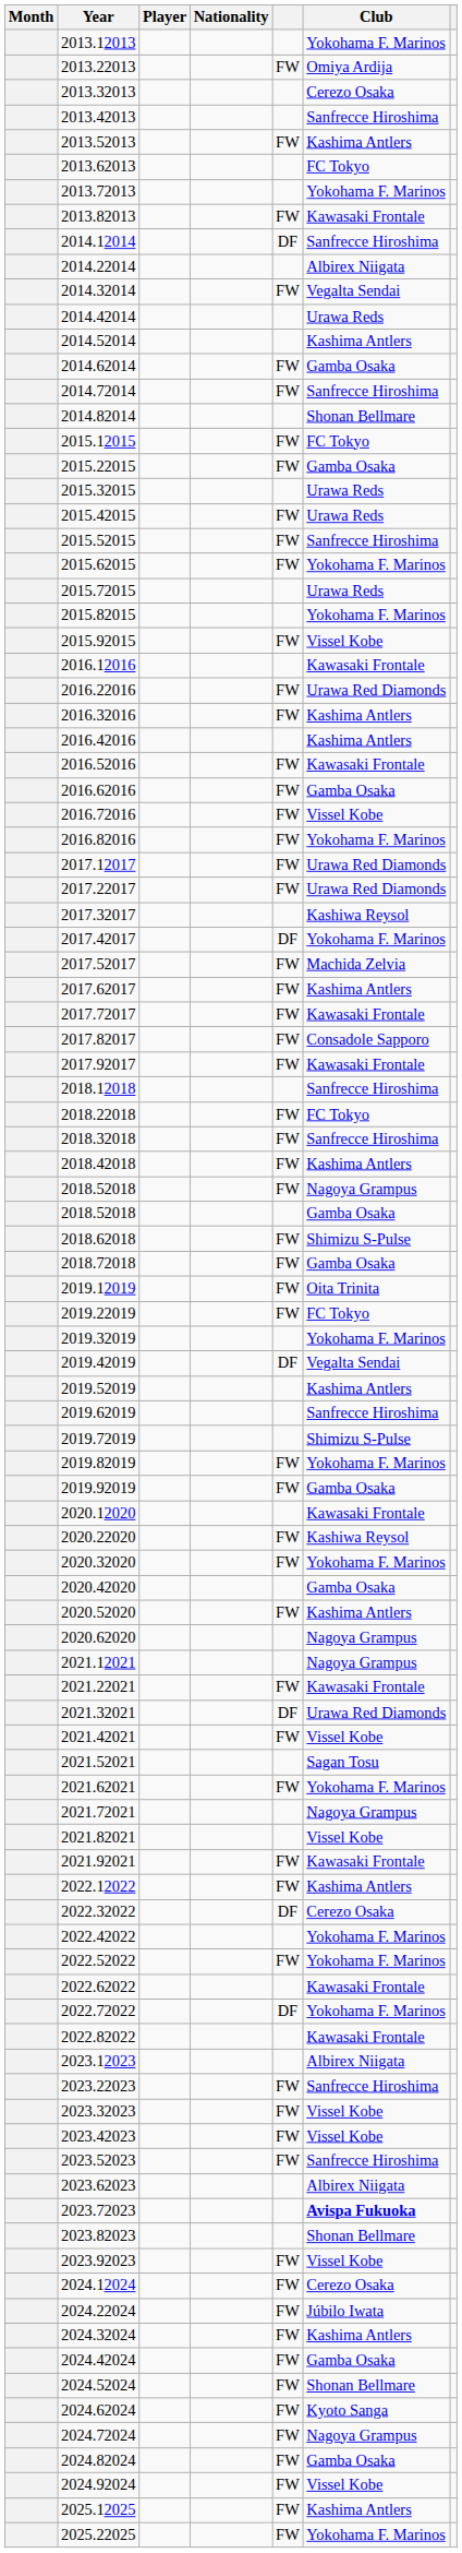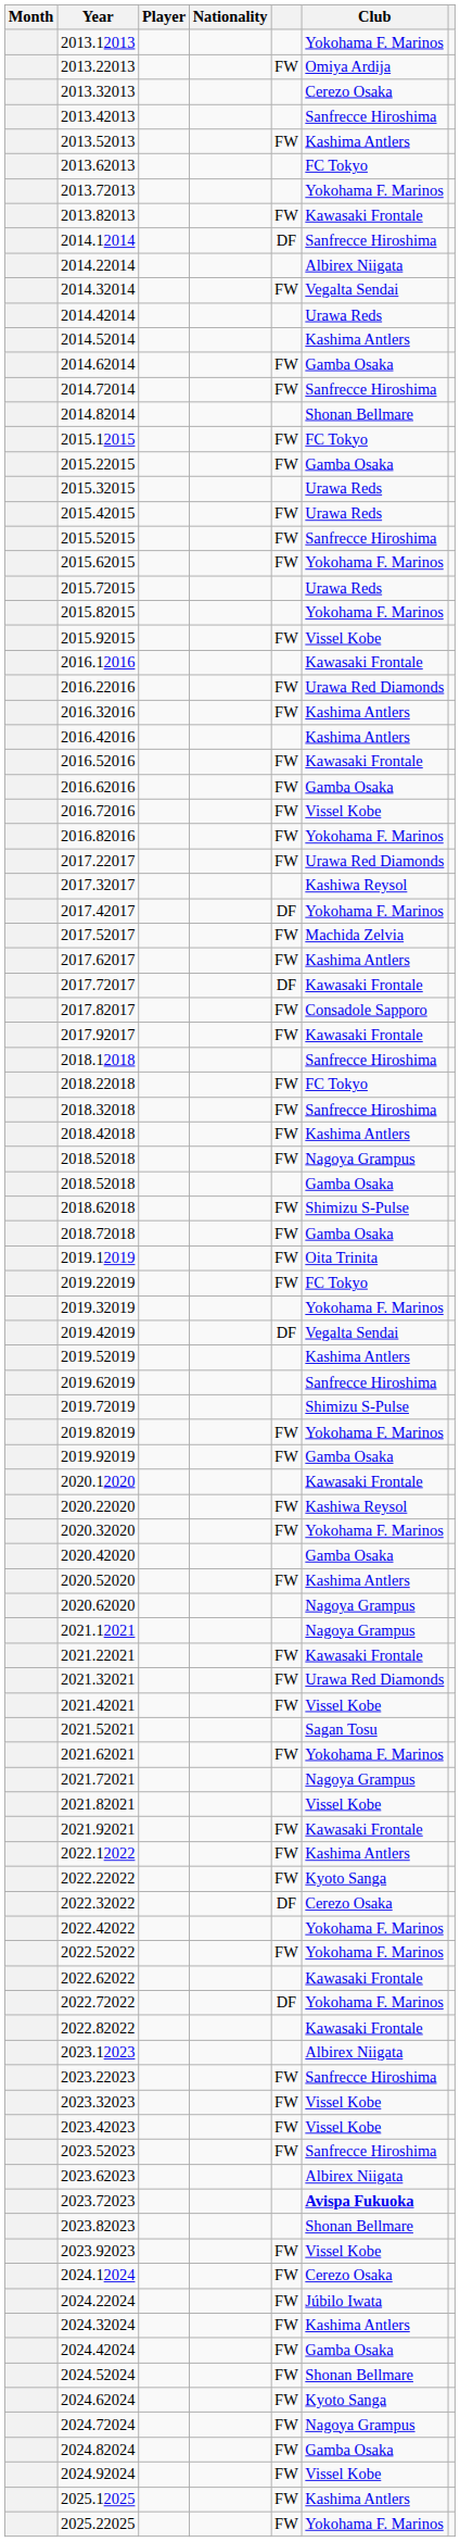 <table class="wikitable sortable plainrowheaders mw-collapsible">
 <tr>
 <th scope=col>Month</th>
 <th scope=col>Year</th>
 <th scope=col>Player</th>
 <th scope=col>Nationality</th>
 <th scope=col></th>
 <th scope=col>Club</th>
 <th scope=col class=unsortable></th>
 </tr>
 <tr>
 <th scope=row></th>
 <td align=center><span>2013.1</span><a href='#'>2013</a></td>
 <td></td>
 <td></td>
 <td align=center></td>
 <td><a href='#'>Yokohama F. Marinos</a></td>
 <td align=center></td>
 </tr>
 <tr>
 <th scope=row></th>
 <td align=center><span>2013.2</span>2013</td>
 <td></td>
 <td></td>
 <td align=center>FW</td>
 <td><a href='#'>Omiya Ardija</a></td>
 <td align=center></td>
 </tr>
 <tr>
 <th scope=row></th>
 <td align=center><span>2013.3</span>2013</td>
 <td></td>
 <td></td>
 <td align=center></td>
 <td><a href='#'>Cerezo Osaka</a></td>
 <td align=center></td>
 </tr>
 <tr>
 <th scope=row></th>
 <td align=center><span>2013.4</span>2013</td>
 <td></td>
 <td></td>
 <td align=center></td>
 <td><a href='#'>Sanfrecce Hiroshima</a></td>
 <td align=center></td>
 </tr>
 <tr>
 <th scope=row></th>
 <td align=center><span>2013.5</span>2013</td>
 <td></td>
 <td></td>
 <td align=center>FW</td>
 <td><a href='#'>Kashima Antlers</a></td>
 <td align=center></td>
 </tr>
 <tr>
 <th scope=row></th>
 <td align=center><span>2013.6</span>2013</td>
 <td></td>
 <td></td>
 <td align=center></td>
 <td><a href='#'>FC Tokyo</a></td>
 <td align=center></td>
 </tr>
 <tr>
 <th scope=row></th>
 <td align=center><span>2013.7</span>2013</td>
 <td></td>
 <td></td>
 <td align=center></td>
 <td><a href='#'>Yokohama F. Marinos</a></td>
 <td align=center></td>
 </tr>
 <tr>
 <th scope=row></th>
 <td align=center><span>2013.8</span>2013</td>
 <td></td>
 <td></td>
 <td align=center>FW</td>
 <td><a href='#'>Kawasaki Frontale</a></td>
 <td align=center></td>
 </tr>
 <tr>
 <th scope=row></th>
 <td align=center><span>2014.1</span><a href='#'>2014</a></td>
 <td></td>
 <td></td>
 <td align=center>DF</td>
 <td><a href='#'>Sanfrecce Hiroshima</a></td>
 <td align=center></td>
 </tr>
 <tr>
 <th scope=row></th>
 <td align=center><span>2014.2</span>2014</td>
 <td></td>
 <td></td>
 <td align=center></td>
 <td><a href='#'>Albirex Niigata</a></td>
 <td align=center></td>
 </tr>
 <tr>
 <th scope=row></th>
 <td align=center><span>2014.3</span>2014</td>
 <td></td>
 <td></td>
 <td align=center>FW</td>
 <td><a href='#'>Vegalta Sendai</a></td>
 <td align=center></td>
 </tr>
 <tr>
 <th scope=row></th>
 <td align=center><span>2014.4</span>2014</td>
 <td></td>
 <td></td>
 <td align=center></td>
 <td><a href='#'>Urawa Reds</a></td>
 <td align=center></td>
 </tr>
 <tr>
 <th scope=row></th>
 <td align=center><span>2014.5</span>2014</td>
 <td></td>
 <td></td>
 <td align=center></td>
 <td><a href='#'>Kashima Antlers</a></td>
 <td align=center></td>
 </tr>
 <tr>
 <th scope=row></th>
 <td align=center><span>2014.6</span>2014</td>
 <td></td>
 <td></td>
 <td align=center>FW</td>
 <td><a href='#'>Gamba Osaka</a></td>
 <td align=center></td>
 </tr>
 <tr>
 <th scope=row></th>
 <td align=center><span>2014.7</span>2014</td>
 <td></td>
 <td></td>
 <td align=center>FW</td>
 <td><a href='#'>Sanfrecce Hiroshima</a></td>
 <td align=center></td>
 </tr>
 <tr>
 <th scope=row></th>
 <td align=center><span>2014.8</span>2014</td>
 <td></td>
 <td></td>
 <td align=center></td>
 <td><a href='#'>Shonan Bellmare</a></td>
 <td align=center></td>
 </tr>
 <tr>
 <th scope=row></th>
 <td align=center><span>2015.1</span><a href='#'>2015</a></td>
 <td></td>
 <td></td>
 <td align=center>FW</td>
 <td><a href='#'>FC Tokyo</a></td>
 <td align=center></td>
 </tr>
 <tr>
 <th scope=row></th>
 <td align=center><span>2015.2</span>2015</td>
 <td></td>
 <td></td>
 <td align=center>FW</td>
 <td><a href='#'>Gamba Osaka</a></td>
 <td align=center></td>
 </tr>
 <tr>
 <th scope=row></th>
 <td align=center><span>2015.3</span>2015</td>
 <td></td>
 <td></td>
 <td align=center></td>
 <td><a href='#'>Urawa Reds</a></td>
 <td align=center></td>
 </tr>
 <tr>
 <th scope=row></th>
 <td align=center><span>2015.4</span>2015</td>
 <td></td>
 <td></td>
 <td align=center>FW</td>
 <td><a href='#'>Urawa Reds</a></td>
 <td align=center></td>
 </tr>
 <tr>
 <th scope=row></th>
 <td align=center><span>2015.5</span>2015</td>
 <td></td>
 <td></td>
 <td align=center>FW</td>
 <td><a href='#'>Sanfrecce Hiroshima</a></td>
 <td align=center></td>
 </tr>
 <tr>
 <th scope=row></th>
 <td align=center><span>2015.6</span>2015</td>
 <td></td>
 <td></td>
 <td align=center>FW</td>
 <td><a href='#'>Yokohama F. Marinos</a></td>
 <td align=center></td>
 </tr>
 <tr>
 <th scope=row></th>
 <td align=center><span>2015.7</span>2015</td>
 <td></td>
 <td></td>
 <td align=center></td>
 <td><a href='#'>Urawa Reds</a></td>
 <td align=center></td>
 </tr>
 <tr>
 <th scope=row></th>
 <td align=center><span>2015.8</span>2015</td>
 <td></td>
 <td></td>
 <td align=center></td>
 <td><a href='#'>Yokohama F. Marinos</a></td>
 <td align=center></td>
 </tr>
 <tr>
 <th scope=row></th>
 <td align=center><span>2015.9</span>2015</td>
 <td></td>
 <td></td>
 <td align=center>FW</td>
 <td><a href='#'>Vissel Kobe</a></td>
 <td align=center></td>
 </tr>
 <tr>
 <th scope=row></th>
 <td align=center><span>2016.1</span><a href='#'>2016</a></td>
 <td></td>
 <td></td>
 <td align=center></td>
 <td><a href='#'>Kawasaki Frontale</a></td>
 <td align=center></td>
 </tr>
 <tr>
 <th scope=row></th>
 <td align=center><span>2016.2</span>2016</td>
 <td></td>
 <td></td>
 <td align=center>FW</td>
 <td><a href='#'>Urawa Red Diamonds</a></td>
 <td align=center></td>
 </tr>
 <tr>
 <th scope=row></th>
 <td align=center><span>2016.3</span>2016</td>
 <td></td>
 <td></td>
 <td align=center>FW</td>
 <td><a href='#'>Kashima Antlers</a></td>
 <td align=center></td>
 </tr>
 <tr>
 <th scope=row></th>
 <td align=center><span>2016.4</span>2016</td>
 <td></td>
 <td></td>
 <td align=center></td>
 <td><a href='#'>Kashima Antlers</a></td>
 <td align=center></td>
 </tr>
 <tr>
 <th scope=row></th>
 <td align=center><span>2016.5</span>2016</td>
 <td></td>
 <td></td>
 <td align=center>FW</td>
 <td><a href='#'>Kawasaki Frontale</a></td>
 <td align=center></td>
 </tr>
 <tr>
 <th scope=row></th>
 <td align=center><span>2016.6</span>2016</td>
 <td></td>
 <td></td>
 <td align=center>FW</td>
 <td><a href='#'>Gamba Osaka</a></td>
 <td align=center></td>
 </tr>
 <tr>
 <th scope=row></th>
 <td align=center><span>2016.7</span>2016</td>
 <td></td>
 <td></td>
 <td align=center>FW</td>
 <td><a href='#'>Vissel Kobe</a></td>
 <td align=center></td>
 </tr>
 <tr>
 <th scope=row></th>
 <td align=center><span>2016.8</span>2016</td>
 <td></td>
 <td></td>
 <td align=center>FW</td>
 <td><a href='#'>Yokohama F. Marinos</a></td>
 <td align=center></td>
 </tr>
 <tr>
 <th scope=row></th>
-<td align=center><span>2017.1</span><a href='#'>2017</a></td>
-<td></td>
-<td></td>
-<td align=center>FW</td>
-<td><a href='#'>Urawa Red Diamonds</a></td>
-<td align=center></td>
-</tr>
-<tr>
-<th scope=row></th>
 <td align=center><span>2017.2</span>2017</td>
 <td></td>
 <td></td>
 <td align=center>FW</td>
 <td><a href='#'>Urawa Red Diamonds</a></td>
 <td align=center></td>
 </tr>
 <tr>
 <th scope=row></th>
 <td align=center><span>2017.3</span>2017</td>
 <td></td>
 <td></td>
 <td align=center></td>
 <td><a href='#'>Kashiwa Reysol</a></td>
 <td align=center></td>
 </tr>
 <tr>
 <th scope=row></th>
 <td align=center><span>2017.4</span>2017</td>
 <td></td>
 <td></td>
 <td align=center>DF</td>
 <td><a href='#'>Yokohama F. Marinos</a></td>
 <td align=center></td>
 </tr>
 <tr>
 <th scope=row></th>
 <td align=center><span>2017.5</span>2017</td>
 <td></td>
 <td></td>
 <td align=center>FW</td>
 <td><a href='#'>Machida Zelvia</a></td>
 <td align=center></td>
 </tr>
 <tr>
 <th scope=row></th>
 <td align=center><span>2017.6</span>2017</td>
 <td></td>
 <td></td>
 <td align=center>FW</td>
 <td><a href='#'>Kashima Antlers</a></td>
 <td align=center></td>
 </tr>
 <tr>
 <th scope=row></th>
 <td align=center><span>2017.7</span>2017</td>
 <td></td>
 <td></td>
-<td align=center>FW</td>
+<td align=center>DF</td>
 <td><a href='#'>Kawasaki Frontale</a></td>
 <td align=center></td>
 </tr>
 <tr>
 <th scope=row></th>
 <td align=center><span>2017.8</span>2017</td>
 <td></td>
 <td></td>
 <td align=center>FW</td>
 <td><a href='#'>Consadole Sapporo</a></td>
 <td align=center></td>
 </tr>
 <tr>
 <th scope=row></th>
 <td align=center><span>2017.9</span>2017</td>
 <td></td>
 <td></td>
 <td align=center>FW</td>
 <td><a href='#'>Kawasaki Frontale</a></td>
 <td align=center></td>
 </tr>
 <tr>
 <th scope=row></th>
 <td align=center><span>2018.1</span><a href='#'>2018</a></td>
 <td></td>
 <td></td>
 <td align=center></td>
 <td><a href='#'>Sanfrecce Hiroshima</a></td>
 <td align=center></td>
 </tr>
 <tr>
 <th scope=row></th>
 <td align=center><span>2018.2</span>2018</td>
 <td></td>
 <td></td>
 <td align=center>FW</td>
 <td><a href='#'>FC Tokyo</a></td>
 <td align=center></td>
 </tr>
 <tr>
 <th scope=row></th>
 <td align=center><span>2018.3</span>2018</td>
 <td></td>
 <td></td>
 <td align=center>FW</td>
 <td><a href='#'>Sanfrecce Hiroshima</a></td>
 <td align=center></td>
 </tr>
 <tr>
 <th scope=row></th>
 <td align=center><span>2018.4</span>2018</td>
 <td></td>
 <td></td>
 <td align=center>FW</td>
 <td><a href='#'>Kashima Antlers</a></td>
 <td align=center></td>
 </tr>
 <tr>
 <th scope=row></th>
 <td align=center><span>2018.5</span>2018</td>
 <td></td>
 <td></td>
 <td align=center>FW</td>
 <td><a href='#'>Nagoya Grampus</a></td>
 <td align=center></td>
 </tr>
 <tr>
 <th scope=row></th>
 <td align=center><span>2018.5</span>2018</td>
 <td></td>
 <td></td>
 <td align=center></td>
 <td><a href='#'>Gamba Osaka</a></td>
 <td align=center></td>
 </tr>
 <tr>
 <th scope=row></th>
 <td align=center><span>2018.6</span>2018</td>
 <td></td>
 <td></td>
 <td align=center>FW</td>
 <td><a href='#'>Shimizu S-Pulse</a></td>
 <td align=center></td>
 </tr>
 <tr>
 <th scope=row></th>
 <td align=center><span>2018.7</span>2018</td>
 <td></td>
 <td></td>
 <td align=center>FW</td>
 <td><a href='#'>Gamba Osaka</a></td>
 <td align=center></td>
 </tr>
 <tr>
 <th scope=row></th>
 <td align=center><span>2019.1</span><a href='#'>2019</a></td>
 <td></td>
 <td></td>
 <td align=center>FW</td>
 <td><a href='#'>Oita Trinita</a></td>
 <td align=center></td>
 </tr>
 <tr>
 <th scope=row></th>
 <td align=center><span>2019.2</span>2019</td>
 <td></td>
 <td></td>
 <td align=center>FW</td>
 <td><a href='#'>FC Tokyo</a></td>
 <td align=center></td>
 </tr>
 <tr>
 <th scope=row></th>
 <td align=center><span>2019.3</span>2019</td>
 <td></td>
 <td></td>
 <td align=center></td>
 <td><a href='#'>Yokohama F. Marinos</a></td>
 <td align=center></td>
 </tr>
 <tr>
 <th scope=row></th>
 <td align=center><span>2019.4</span>2019</td>
 <td></td>
 <td></td>
 <td align=center>DF</td>
 <td><a href='#'>Vegalta Sendai</a></td>
 <td align=center></td>
 </tr>
 <tr>
 <th scope=row></th>
 <td align=center><span>2019.5</span>2019</td>
 <td></td>
 <td></td>
 <td align=center></td>
 <td><a href='#'>Kashima Antlers</a></td>
 <td align=center></td>
 </tr>
 <tr>
 <th scope=row></th>
 <td align=center><span>2019.6</span>2019</td>
 <td></td>
 <td></td>
 <td align=center></td>
 <td><a href='#'>Sanfrecce Hiroshima</a></td>
 <td align=center></td>
 </tr>
 <tr>
 <th scope=row></th>
 <td align=center><span>2019.7</span>2019</td>
 <td></td>
 <td></td>
 <td align=center></td>
 <td><a href='#'>Shimizu S-Pulse</a></td>
 <td align=center></td>
 </tr>
 <tr>
 <th scope=row></th>
 <td align=center><span>2019.8</span>2019</td>
 <td></td>
 <td></td>
 <td align=center>FW</td>
 <td><a href='#'>Yokohama F. Marinos</a></td>
 <td align=center></td>
 </tr>
 <tr>
 <th scope=row></th>
 <td align=center><span>2019.9</span>2019</td>
 <td></td>
 <td></td>
 <td align=center>FW</td>
 <td><a href='#'>Gamba Osaka</a></td>
 <td align=center></td>
 </tr>
 <tr>
 <th scope=row></th>
 <td align=center><span>2020.1</span><a href='#'>2020</a></td>
 <td></td>
 <td></td>
 <td align=center></td>
 <td><a href='#'>Kawasaki Frontale</a></td>
 <td align=center></td>
 </tr>
 <tr>
 <th scope=row></th>
 <td align=center><span>2020.2</span>2020</td>
 <td></td>
 <td></td>
 <td align=center>FW</td>
 <td><a href='#'>Kashiwa Reysol</a></td>
 <td align=center></td>
 </tr>
 <tr>
 <th scope=row></th>
 <td align=center><span>2020.3</span>2020</td>
 <td></td>
 <td></td>
 <td align=center>FW</td>
 <td><a href='#'>Yokohama F. Marinos</a></td>
 <td align=center></td>
 </tr>
 <tr>
 <th scope=row></th>
 <td align=center><span>2020.4</span>2020</td>
 <td></td>
 <td></td>
 <td align=center></td>
 <td><a href='#'>Gamba Osaka</a></td>
 <td align=center></td>
 </tr>
 <tr>
 <th scope=row></th>
 <td align=center><span>2020.5</span>2020</td>
 <td></td>
 <td></td>
 <td align=center>FW</td>
 <td><a href='#'>Kashima Antlers</a></td>
 <td align=center></td>
 </tr>
 <tr>
 <th scope=row></th>
 <td align=center><span>2020.6</span>2020</td>
 <td></td>
 <td></td>
 <td align=center></td>
 <td><a href='#'>Nagoya Grampus</a></td>
 <td align=center></td>
 </tr>
 <tr>
 <th scope=row></th>
 <td align=center><span>2021.1</span><a href='#'>2021</a></td>
 <td></td>
 <td></td>
 <td align=center></td>
 <td><a href='#'>Nagoya Grampus</a></td>
 <td align=center></td>
 </tr>
 <tr>
 <th scope=row></th>
 <td align=center><span>2021.2</span>2021</td>
 <td></td>
 <td></td>
 <td align=center>FW</td>
 <td><a href='#'>Kawasaki Frontale</a></td>
 <td align=center></td>
 </tr>
 <tr>
 <th scope=row></th>
 <td align=center><span>2021.3</span>2021</td>
 <td></td>
 <td></td>
-<td align=center>DF</td>
+<td align=center>FW</td>
 <td><a href='#'>Urawa Red Diamonds</a></td>
 <td align=center></td>
 </tr>
 <tr>
 <th scope=row></th>
 <td align=center><span>2021.4</span>2021</td>
 <td></td>
 <td></td>
 <td align=center>FW</td>
 <td><a href='#'>Vissel Kobe</a></td>
 <td align=center></td>
 </tr>
 <tr>
 <th scope=row></th>
 <td align=center><span>2021.5</span>2021</td>
 <td></td>
 <td></td>
 <td align=center></td>
 <td><a href='#'>Sagan Tosu</a></td>
 <td align=center></td>
 </tr>
 <tr>
 <th scope=row></th>
 <td align=center><span>2021.6</span>2021</td>
 <td></td>
 <td></td>
 <td align=center>FW</td>
 <td><a href='#'>Yokohama F. Marinos</a></td>
 <td align=center></td>
 </tr>
 <tr>
 <th scope=row></th>
 <td align=center><span>2021.7</span>2021</td>
 <td></td>
 <td></td>
 <td align=center></td>
 <td><a href='#'>Nagoya Grampus</a></td>
 <td align=center></td>
 </tr>
 <tr>
 <th scope=row></th>
 <td align=center><span>2021.8</span>2021</td>
 <td></td>
 <td></td>
 <td align=center></td>
 <td><a href='#'>Vissel Kobe</a></td>
 <td align=center></td>
 </tr>
 <tr>
 <th scope=row></th>
 <td align=center><span>2021.9</span>2021</td>
 <td></td>
 <td></td>
 <td align=center>FW</td>
 <td><a href='#'>Kawasaki Frontale</a></td>
 <td align=center></td>
 </tr>
 <tr>
 <th scope=row></th>
 <td align=center><span>2022.1</span><a href='#'>2022</a></td>
 <td></td>
 <td></td>
 <td align=center>FW</td>
 <td><a href='#'>Kashima Antlers</a></td>
+<td align=center></td>
+</tr>
+<tr>
+<th scope=row></th>
+<td align=center><span>2022.2</span>2022</td>
+<td></td>
+<td></td>
+<td align=center>FW</td>
+<td><a href='#'>Kyoto Sanga</a></td>
 <td align=center></td>
 </tr>
 <tr>
 <th scope=row></th>
 <td align=center><span>2022.3</span>2022</td>
 <td></td>
 <td></td>
 <td align=center>DF</td>
 <td><a href='#'>Cerezo Osaka</a></td>
 <td align=center></td>
 </tr>
 <tr>
 <th scope=row></th>
 <td align=center><span>2022.4</span>2022</td>
 <td></td>
 <td></td>
 <td align=center></td>
 <td><a href='#'>Yokohama F. Marinos</a></td>
 <td align=center></td>
 </tr>
 <tr>
 <th scope=row></th>
 <td align=center><span>2022.5</span>2022</td>
 <td></td>
 <td></td>
 <td align=center>FW</td>
 <td><a href='#'>Yokohama F. Marinos</a></td>
 <td align=center></td>
 </tr>
 <tr>
 <th scope=row></th>
 <td align=center><span>2022.6</span>2022</td>
 <td></td>
 <td></td>
 <td align=center></td>
 <td><a href='#'>Kawasaki Frontale</a></td>
 <td align=center></td>
 </tr>
 <tr>
 <th scope=row></th>
 <td align=center><span>2022.7</span>2022</td>
 <td></td>
 <td></td>
 <td align=center>DF</td>
 <td><a href='#'>Yokohama F. Marinos</a></td>
 <td align=center></td>
 </tr>
 <tr>
 <th scope=row></th>
 <td align=center><span>2022.8</span>2022</td>
 <td></td>
 <td></td>
 <td align=center></td>
 <td><a href='#'>Kawasaki Frontale</a></td>
 <td align=center></td>
 </tr>
 <tr>
 <th scope=row></th>
 <td align=center><span>2023.1</span><a href='#'>2023</a></td>
 <td></td>
 <td></td>
 <td align=center></td>
 <td><a href='#'>Albirex Niigata</a></td>
 <td align=center></td>
 </tr>
 <tr>
 <th scope=row></th>
 <td align=center><span>2023.2</span>2023</td>
 <td></td>
 <td></td>
 <td align=center>FW</td>
 <td><a href='#'>Sanfrecce Hiroshima</a></td>
 <td align=center></td>
 </tr>
 <tr>
 <th scope=row></th>
 <td align=center><span>2023.3</span>2023</td>
 <td></td>
 <td></td>
 <td align=center>FW</td>
 <td><a href='#'>Vissel Kobe</a></td>
 <td align=center></td>
 </tr>
 <tr>
 <th scope=row></th>
 <td align=center><span>2023.4</span>2023</td>
 <td></td>
 <td></td>
 <td align=center>FW</td>
 <td><a href='#'>Vissel Kobe</a></td>
 <td align=center></td>
 </tr>
 <tr>
 <th scope=row></th>
 <td align=center><span>2023.5</span>2023</td>
 <td></td>
 <td></td>
 <td align=center>FW</td>
 <td><a href='#'>Sanfrecce Hiroshima</a></td>
 <td align=center></td>
 </tr>
 <tr>
 <th scope=row></th>
 <td align=center><span>2023.6</span>2023</td>
 <td></td>
 <td></td>
 <td align=center></td>
 <td><a href='#'>Albirex Niigata</a></td>
 <td align=center></td>
 </tr>
 <tr>
 <th scope=row></th>
 <td align=center><span>2023.7</span>2023</td>
 <td></td>
 <td></td>
 <td align=center></td>
 <td><strong><a href='#'>Avispa Fukuoka</a></strong></td>
 <td align=center></td>
 </tr>
 <tr>
 <th scope=row></th>
 <td align=center><span>2023.8</span>2023</td>
 <td></td>
 <td></td>
 <td align=center></td>
 <td><a href='#'>Shonan Bellmare</a></td>
 <td align=center></td>
 </tr>
 <tr>
 <th scope=row></th>
 <td align=center><span>2023.9</span>2023</td>
 <td></td>
 <td></td>
 <td align=center>FW</td>
 <td><a href='#'>Vissel Kobe</a></td>
 <td align=center></td>
 </tr>
 <tr>
 <th scope=row></th>
 <td align=center><span>2024.1</span><a href='#'>2024</a></td>
 <td></td>
 <td></td>
 <td align=center>FW</td>
 <td><a href='#'>Cerezo Osaka</a></td>
 <td align=center></td>
 </tr>
 <tr>
 <th scope=row></th>
 <td align=center><span>2024.2</span>2024</td>
 <td></td>
 <td></td>
 <td align=center>FW</td>
 <td><a href='#'>Júbilo Iwata</a></td>
 <td align=center></td>
 </tr>
 <tr>
 <th scope=row></th>
 <td align=center><span>2024.3</span>2024</td>
 <td></td>
 <td></td>
 <td align=center>FW</td>
 <td><a href='#'>Kashima Antlers</a></td>
 <td align=center></td>
 </tr>
 <tr>
 <th scope=row></th>
 <td align=center><span>2024.4</span>2024</td>
 <td></td>
 <td></td>
 <td align=center>FW</td>
 <td><a href='#'>Gamba Osaka</a></td>
 <td align=center></td>
 </tr>
 <tr>
 <th scope=row></th>
 <td align=center><span>2024.5</span>2024</td>
 <td></td>
 <td></td>
 <td align=center>FW</td>
 <td><a href='#'>Shonan Bellmare</a></td>
 <td align=center></td>
 </tr>
 <tr>
 <th scope=row></th>
 <td align=center><span>2024.6</span>2024</td>
 <td></td>
 <td></td>
 <td align=center>FW</td>
 <td><a href='#'>Kyoto Sanga</a></td>
 <td align=center></td>
 </tr>
 <tr>
 <th scope=row></th>
 <td align=center><span>2024.7</span>2024</td>
 <td></td>
 <td></td>
 <td align=center>FW</td>
 <td><a href='#'>Nagoya Grampus</a></td>
 <td align=center></td>
 </tr>
 <tr>
 <th scope=row></th>
 <td align=center><span>2024.8</span>2024</td>
 <td></td>
 <td></td>
 <td align=center>FW</td>
 <td><a href='#'>Gamba Osaka</a></td>
 <td align=center></td>
 </tr>
 <tr>
 <th scope=row></th>
 <td align=center><span>2024.9</span>2024</td>
 <td></td>
 <td></td>
 <td align=center>FW</td>
 <td><a href='#'>Vissel Kobe</a></td>
 <td align=center></td>
 </tr>
 <tr>
 <th scope=row></th>
 <td align=center><span>2025.1</span><a href='#'>2025</a></td>
 <td></td>
 <td></td>
 <td align=center>FW</td>
 <td><a href='#'>Kashima Antlers</a></td>
 <td align=center></td>
 </tr>
 <tr>
 <th scope=row></th>
 <td align=center><span>2025.2</span>2025</td>
 <td></td>
 <td></td>
 <td align=center>FW</td>
 <td><a href='#'>Yokohama F. Marinos</a></td>
 <td align=center></td>
 </tr>
 </table>
